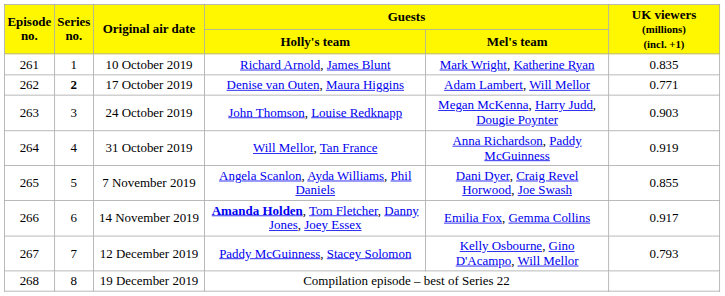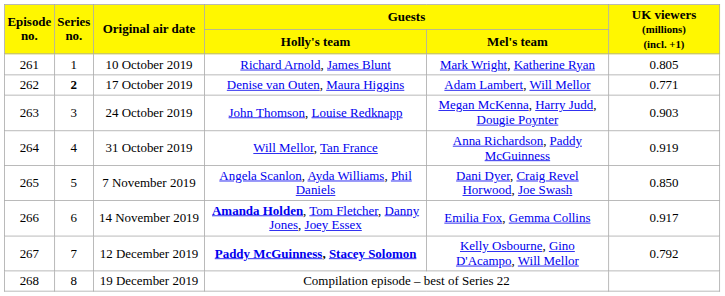 <table class="wikitable" style="width:100%; background:#fff; text-align:center;">
 <tr style="color:Black">
 <th rowspan="2" style="background:#fff700; width:20px;">Episode<br>no.</th>
 <th rowspan="2" style="background:#fff700; width:20px;">Series<br>no.</th>
 <th rowspan="2" style="background:#fff700; width:130px;">Original air date</th>
 <th colspan="2" style="background:#fff700;">Guests</th>
 <th rowspan="2" style="background:#fff700; width:130px;">UK viewers <small>(millions)</small><br><small>(incl. +1)</small></th>
 </tr>
 <tr style="color:Black">
 <th style="background:#fff700;">Holly's team</th>
 <th style="background:#fff700;">Mel's team</th>
 </tr>
 <tr>
 <td>261</td>
 <td>1</td>
 <td>10 October 2019</td>
 <td><a href='#'>Richard Arnold</a>, <a href='#'>James Blunt</a></td>
 <td><a href='#'>Mark Wright</a>, <a href='#'>Katherine Ryan</a></td>
-<td>0.835</td>
+<td>0.805</td>
 </tr>
 <tr>
 <td>262</td>
 <td><strong>2</strong></td>
 <td>17 October 2019</td>
 <td><a href='#'>Denise van Outen</a>, <a href='#'>Maura Higgins</a></td>
 <td><a href='#'>Adam Lambert</a>, <a href='#'>Will Mellor</a></td>
 <td>0.771</td>
 </tr>
 <tr>
 <td>263</td>
 <td>3</td>
 <td>24 October 2019</td>
 <td><a href='#'>John Thomson</a>, <a href='#'>Louise Redknapp</a></td>
 <td><a href='#'>Megan McKenna</a>, <a href='#'>Harry Judd</a>, <a href='#'>Dougie Poynter</a></td>
 <td>0.903</td>
 </tr>
 <tr>
 <td>264</td>
 <td>4</td>
 <td>31 October 2019</td>
 <td><a href='#'>Will Mellor</a>, <a href='#'>Tan France</a></td>
 <td><a href='#'>Anna Richardson</a>, <a href='#'>Paddy McGuinness</a></td>
 <td>0.919</td>
 </tr>
 <tr>
 <td>265</td>
 <td>5</td>
 <td>7 November 2019</td>
 <td><a href='#'>Angela Scanlon</a>, <a href='#'>Ayda Williams</a>, <a href='#'>Phil Daniels</a></td>
 <td><a href='#'>Dani Dyer</a>, <a href='#'>Craig Revel Horwood</a>, <a href='#'>Joe Swash</a></td>
-<td>0.855</td>
+<td>0.850</td>
 </tr>
 <tr>
 <td>266</td>
 <td>6</td>
 <td>14 November 2019</td>
 <td><strong><a href='#'>Amanda Holden</a></strong>, <a href='#'>Tom Fletcher</a>, <a href='#'>Danny Jones</a>, <a href='#'>Joey Essex</a></td>
 <td><a href='#'>Emilia Fox</a>, <a href='#'>Gemma Collins</a></td>
 <td>0.917</td>
 </tr>
 <tr>
 <td>267</td>
 <td>7</td>
 <td>12 December 2019</td>
-<td><a href='#'>Paddy McGuinness</a>, <a href='#'>Stacey Solomon</a></td>
+<td><strong><a href='#'>Paddy McGuinness</a>, <a href='#'>Stacey Solomon</a></strong></td>
 <td><a href='#'>Kelly Osbourne</a>, <a href='#'>Gino D'Acampo</a>, <a href='#'>Will Mellor</a></td>
-<td>0.793</td>
+<td>0.792</td>
 </tr>
 <tr>
 <td>268</td>
 <td>8</td>
 <td>19 December 2019</td>
 <td colspan="2">Compilation episode – best of Series 22</td>
 <td></td>
 </tr>
 </table>
